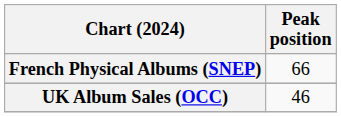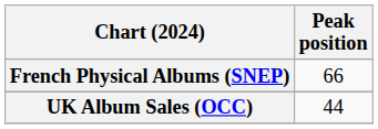 <table class="wikitable sortable plainrowheaders" style="text-align:center">
 <tr>
 <th scope="col">Chart (2024)</th>
 <th scope="col">Peak<br>position</th>
 </tr>
 <tr>
 </tr>
 <tr>
 <th scope="row">French Physical Albums (<a href='#'>SNEP</a>)</th>
 <td>66</td>
 </tr>
 <tr>
 </tr>
 <tr>
 </tr>
 <tr>
 </tr>
 <tr>
 <th scope="row">UK Album Sales (<a href='#'>OCC</a>)</th>
-<td>46</td>
+<td>44</td>
 </tr>
 <tr>
 </tr>
 </table>
